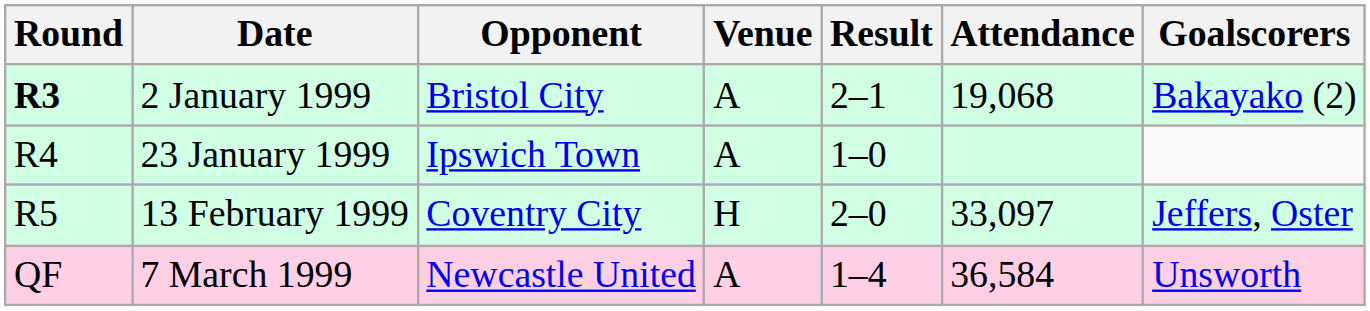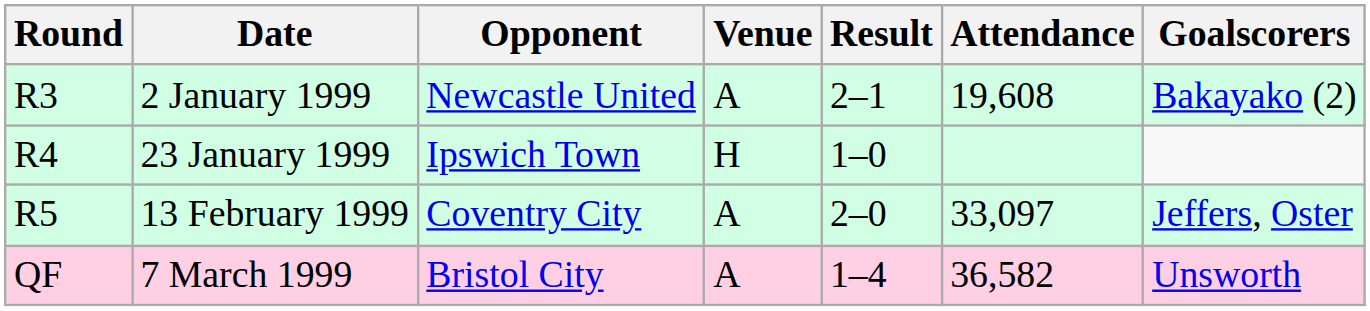 <table class="wikitable">
 <tr>
 <th>Round</th>
 <th>Date</th>
 <th>Opponent</th>
 <th>Venue</th>
 <th>Result</th>
 <th>Attendance</th>
 <th>Goalscorers</th>
 </tr>
 <tr style="background:#d0ffe3;">
-<td><strong>R3</strong></td>
+<td>R3</td>
 <td>2 January 1999</td>
-<td><a href='#'>Bristol City</a></td>
+<td><a href='#'>Newcastle United</a></td>
 <td>A</td>
 <td>2–1</td>
-<td>19,068</td>
+<td>19,608</td>
 <td><a href='#'>Bakayako</a> (2)</td>
 </tr>
 <tr style="background:#d0ffe3;">
 <td>R4</td>
 <td>23 January 1999</td>
 <td><a href='#'>Ipswich Town</a></td>
-<td>A</td>
+<td>H</td>
 <td>1–0</td>
 <td 28,854></td>
 </tr>
 <tr style="background:#d0ffe3;">
 <td>R5</td>
 <td>13 February 1999</td>
 <td><a href='#'>Coventry City</a></td>
-<td>H</td>
+<td>A</td>
 <td>2–0</td>
 <td>33,097</td>
 <td><a href='#'>Jeffers</a>, <a href='#'>Oster</a></td>
 </tr>
 <tr style="background:#ffd0e3;">
 <td>QF</td>
 <td>7 March 1999</td>
-<td><a href='#'>Newcastle United</a></td>
+<td><a href='#'>Bristol City</a></td>
 <td>A</td>
 <td>1–4</td>
-<td>36,584</td>
+<td>36,582</td>
 <td><a href='#'>Unsworth</a></td>
 </tr>
 </table>
